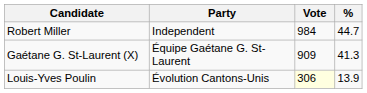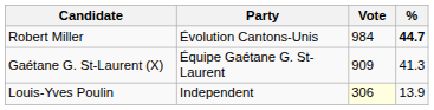 <table class="wikitable">
 <tr>
 <th bgcolor="#DDDDFF" width="200px">Candidate</th>
 <th bgcolor="#DDDDFF" width="200px">Party</th>
 <th bgcolor="#DDDDFF" width="50px">Vote</th>
 <th bgcolor="#DDDDFF" width="30px">%</th>
 </tr>
 <tr>
 <td>Robert Miller</td>
-<td>Independent</td>
+<td>Évolution Cantons-Unis</td>
 <td>984</td>
-<td>44.7</td>
+<td><strong>44.7</strong></td>
 </tr>
 <tr>
 <td>Gaétane G. St-Laurent (X)</td>
 <td>Équipe Gaétane G. St-Laurent</td>
 <td>909</td>
 <td>41.3</td>
 </tr>
 <tr>
 <td>Louis-Yves Poulin</td>
-<td>Évolution Cantons-Unis</td>
+<td>Independent</td>
 <td style="background: lightyellow;">306</td>
 <td>13.9</td>
 </tr>
 </table>
